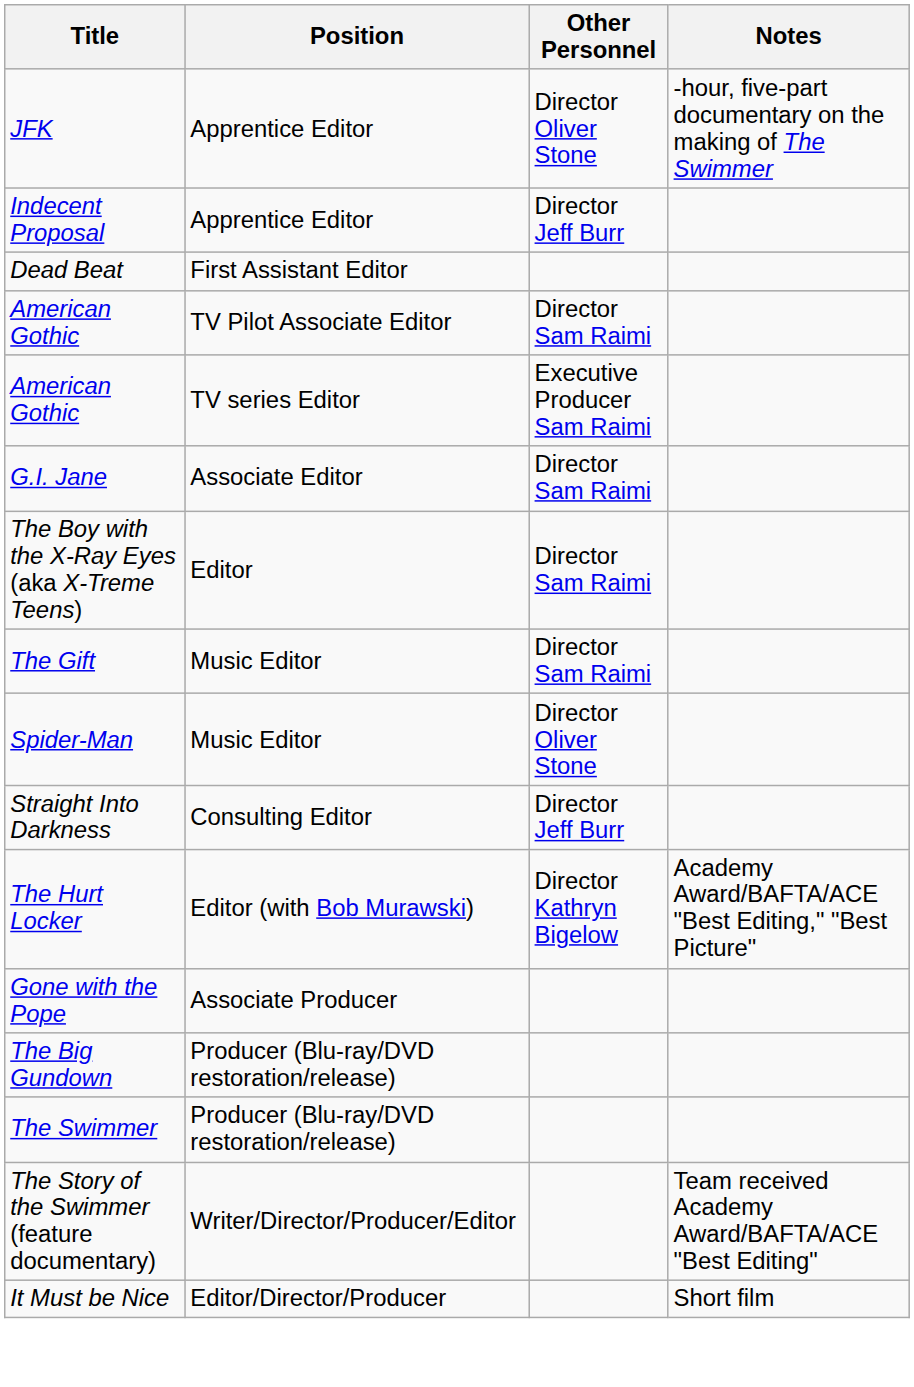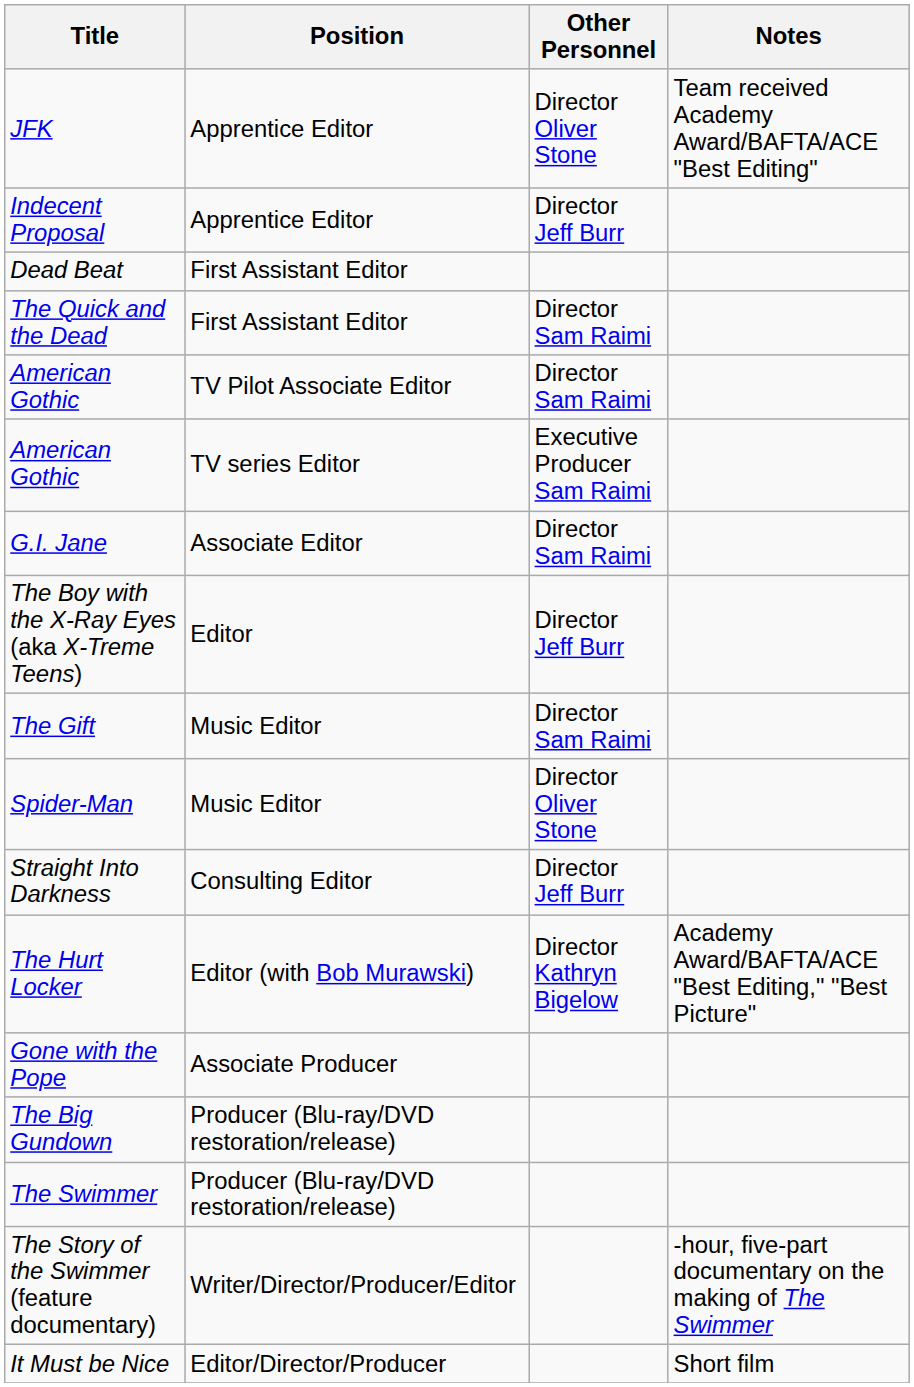 <table class="wikitable sortable">
 <tr>
 <th>Title</th>
 <th>Position</th>
 <th>Other Personnel</th>
 <th>Notes</th>
 </tr>
 <tr>
 <td><em><a href='#'>JFK</a></em></td>
 <td>Apprentice Editor</td>
 <td>Director <a href='#'>Oliver Stone</a></td>
-<td>-hour, five-part documentary on the making of <em><a href='#'>The Swimmer</a></em></td>
+<td>Team received Academy Award/BAFTA/ACE "Best Editing"</td>
 </tr>
 <tr>
 <td><em><a href='#'>Indecent Proposal</a></em></td>
 <td>Apprentice Editor</td>
 <td>Director <a href='#'>Jeff Burr</a></td>
 <td></td>
 </tr>
 <tr>
 <td><em>Dead Beat</em></td>
 <td>First Assistant Editor</td>
 <td></td>
+<td></td>
+</tr>
+<tr>
+<td><em><a href='#'>The Quick and the Dead</a></em></td>
+<td>First Assistant Editor</td>
+<td>Director <a href='#'>Sam Raimi</a></td>
 <td></td>
 </tr>
 <tr>
 <td><em><a href='#'>American Gothic</a></em></td>
 <td>TV Pilot Associate Editor</td>
 <td>Director <a href='#'>Sam Raimi</a></td>
 <td></td>
 </tr>
 <tr>
 <td><em><a href='#'>American Gothic</a></em></td>
 <td>TV series Editor</td>
 <td>Executive Producer <a href='#'>Sam Raimi</a></td>
 <td></td>
 </tr>
 <tr>
 <td><em><a href='#'>G.I. Jane</a></em></td>
 <td>Associate Editor</td>
 <td>Director <a href='#'>Sam Raimi</a></td>
 <td></td>
 </tr>
 <tr>
 <td><em>The Boy with the X-Ray Eyes</em> (aka <em>X-Treme Teens</em>)</td>
 <td>Editor</td>
-<td>Director <a href='#'>Sam Raimi</a></td>
+<td>Director <a href='#'>Jeff Burr</a></td>
 <td></td>
 </tr>
 <tr>
 <td><em><a href='#'>The Gift</a></em></td>
 <td>Music Editor</td>
 <td>Director <a href='#'>Sam Raimi</a></td>
 <td></td>
 </tr>
 <tr>
 <td><em><a href='#'>Spider-Man</a></em></td>
 <td>Music Editor</td>
 <td>Director <a href='#'>Oliver Stone</a></td>
 <td></td>
 </tr>
 <tr>
 <td><em>Straight Into Darkness</em></td>
 <td>Consulting Editor</td>
 <td>Director <a href='#'>Jeff Burr</a></td>
 <td></td>
 </tr>
 <tr>
 <td><em><a href='#'>The Hurt Locker</a></em></td>
 <td>Editor (with <a href='#'>Bob Murawski</a>)</td>
 <td>Director <a href='#'>Kathryn Bigelow</a></td>
 <td>Academy Award/BAFTA/ACE "Best Editing," "Best Picture"</td>
 </tr>
 <tr>
 <td><em><a href='#'>Gone with the Pope</a></em></td>
 <td>Associate Producer</td>
 <td></td>
 <td></td>
 </tr>
 <tr>
 <td><em><a href='#'>The Big Gundown</a></em></td>
 <td>Producer (Blu-ray/DVD restoration/release)</td>
 <td></td>
 <td></td>
 </tr>
 <tr>
 <td><em><a href='#'>The Swimmer</a></em></td>
 <td>Producer (Blu-ray/DVD restoration/release)</td>
 <td></td>
 <td></td>
 </tr>
 <tr>
 <td><em>The Story of the Swimmer</em> <br>(feature documentary)</td>
 <td>Writer/Director/Producer/Editor</td>
 <td></td>
-<td>Team received Academy Award/BAFTA/ACE "Best Editing"</td>
+<td>-hour, five-part documentary on the making of <em><a href='#'>The Swimmer</a></em></td>
 </tr>
 <tr>
 <td><em>It Must be Nice</em></td>
 <td>Editor/Director/Producer</td>
 <td></td>
 <td>Short film</td>
 </tr>
 </table>
